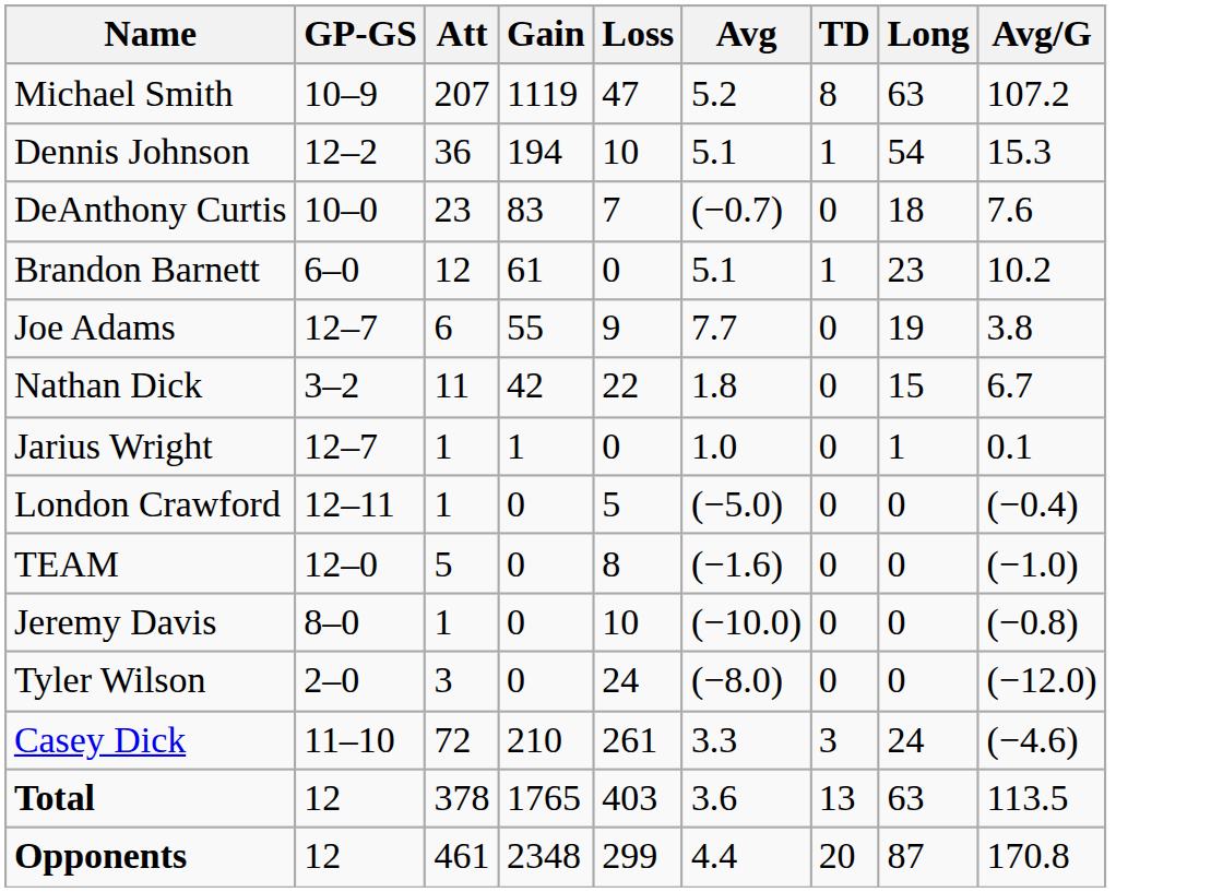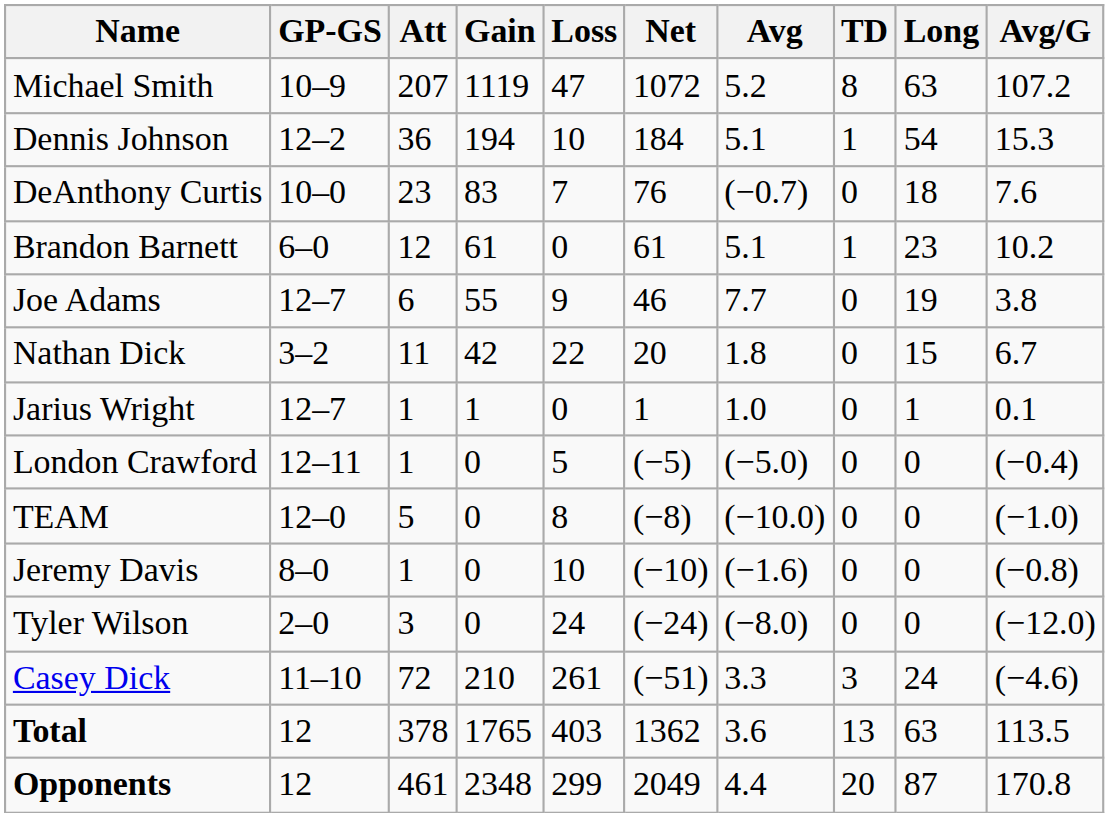 <table class="wikitable" style="white-space:nowrap;">
 <tr>
 <th>Name</th>
 <th>GP-GS</th>
 <th>Att</th>
 <th>Gain</th>
 <th>Loss</th>
+<th>Net</th>
 <th>Avg</th>
 <th>TD</th>
 <th>Long</th>
 <th>Avg/G</th>
 </tr>
 <tr>
 <td>Michael Smith</td>
 <td>10–9</td>
 <td>207</td>
 <td>1119</td>
 <td>47</td>
+<td>1072</td>
 <td>5.2</td>
 <td>8</td>
 <td>63</td>
 <td>107.2</td>
 </tr>
 <tr>
 <td>Dennis Johnson</td>
 <td>12–2</td>
 <td>36</td>
 <td>194</td>
 <td>10</td>
+<td>184</td>
 <td>5.1</td>
 <td>1</td>
 <td>54</td>
 <td>15.3</td>
 </tr>
 <tr>
 <td>DeAnthony Curtis</td>
 <td>10–0</td>
 <td>23</td>
 <td>83</td>
 <td>7</td>
+<td>76</td>
 <td>(−0.7)</td>
 <td>0</td>
 <td>18</td>
 <td>7.6</td>
 </tr>
 <tr>
 <td>Brandon Barnett</td>
 <td>6–0</td>
 <td>12</td>
 <td>61</td>
 <td>0</td>
+<td>61</td>
 <td>5.1</td>
 <td>1</td>
 <td>23</td>
 <td>10.2</td>
 </tr>
 <tr>
 <td>Joe Adams</td>
 <td>12–7</td>
 <td>6</td>
 <td>55</td>
 <td>9</td>
+<td>46</td>
 <td>7.7</td>
 <td>0</td>
 <td>19</td>
 <td>3.8</td>
 </tr>
 <tr>
 <td>Nathan Dick</td>
 <td>3–2</td>
 <td>11</td>
 <td>42</td>
 <td>22</td>
+<td>20</td>
 <td>1.8</td>
 <td>0</td>
 <td>15</td>
 <td>6.7</td>
 </tr>
 <tr>
 <td>Jarius Wright</td>
 <td>12–7</td>
 <td>1</td>
 <td>1</td>
 <td>0</td>
+<td>1</td>
 <td>1.0</td>
 <td>0</td>
 <td>1</td>
 <td>0.1</td>
 </tr>
 <tr>
 <td>London Crawford</td>
 <td>12–11</td>
 <td>1</td>
 <td>0</td>
 <td>5</td>
+<td>(−5)</td>
 <td>(−5.0)</td>
 <td>0</td>
 <td>0</td>
 <td>(−0.4)</td>
 </tr>
 <tr>
 <td>TEAM</td>
 <td>12–0</td>
 <td>5</td>
 <td>0</td>
 <td>8</td>
-<td>(−1.6)</td>
+<td>(−8)</td>
+<td>(−10.0)</td>
 <td>0</td>
 <td>0</td>
 <td>(−1.0)</td>
 </tr>
 <tr>
 <td>Jeremy Davis</td>
 <td>8–0</td>
 <td>1</td>
 <td>0</td>
 <td>10</td>
-<td>(−10.0)</td>
+<td>(−10)</td>
+<td>(−1.6)</td>
 <td>0</td>
 <td>0</td>
 <td>(−0.8)</td>
 </tr>
 <tr>
 <td>Tyler Wilson</td>
 <td>2–0</td>
 <td>3</td>
 <td>0</td>
 <td>24</td>
+<td>(−24)</td>
 <td>(−8.0)</td>
 <td>0</td>
 <td>0</td>
 <td>(−12.0)</td>
 </tr>
 <tr>
 <td><a href='#'>Casey Dick</a></td>
 <td>11–10</td>
 <td>72</td>
 <td>210</td>
 <td>261</td>
+<td>(−51)</td>
 <td>3.3</td>
 <td>3</td>
 <td>24</td>
 <td>(−4.6)</td>
 </tr>
 <tr>
 <td><strong>Total</strong></td>
 <td>12</td>
 <td>378</td>
 <td>1765</td>
 <td>403</td>
+<td>1362</td>
 <td>3.6</td>
 <td>13</td>
 <td>63</td>
 <td>113.5</td>
 </tr>
 <tr>
 <td><strong>Opponents</strong></td>
 <td>12</td>
 <td>461</td>
 <td>2348</td>
 <td>299</td>
+<td>2049</td>
 <td>4.4</td>
 <td>20</td>
 <td>87</td>
 <td>170.8</td>
 </tr>
 </table>
